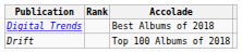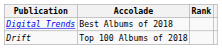 <table class="wikitable sortable">
 <tr>
 <th>Publication</th>
+<th>Accolade</th>
 <th>Rank</th>
-<th>Accolade</th>
 <th class="unsortable"></th>
 </tr>
 <tr>
 <td><em><a href='#'>Digital Trends</a></em></td>
+<td>Best Albums of 2018</td>
 <td></td>
-<td>Best Albums of 2018</td>
 <td></td>
 </tr>
 <tr>
 <td><em>Drift</em></td>
+<td>Top 100 Albums of 2018</td>
 <td></td>
-<td>Top 100 Albums of 2018</td>
 <td></td>
 </tr>
 </table>
